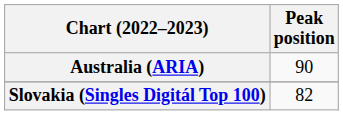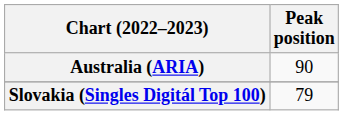 <table class="wikitable sortable plainrowheaders" style="text-align:center">
 <tr>
 <th scope="col">Chart (2022–2023)</th>
 <th scope="col">Peak<br>position</th>
 </tr>
 <tr>
 <th scope="row">Australia (<a href='#'>ARIA</a>)</th>
 <td>90</td>
 </tr>
 <tr>
 </tr>
 <tr>
 </tr>
 <tr>
 </tr>
 <tr>
 </tr>
 <tr>
 </tr>
 <tr>
 </tr>
 <tr>
 <th scope="row">Slovakia (<a href='#'>Singles Digitál Top 100</a>)</th>
-<td>82</td>
+<td>79</td>
 </tr>
 </table>
